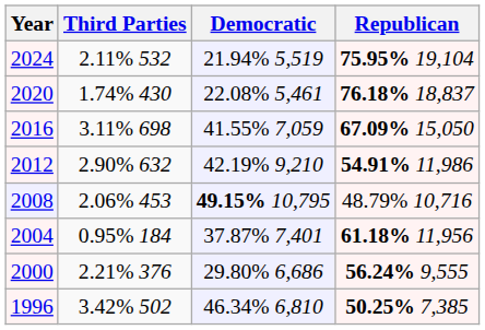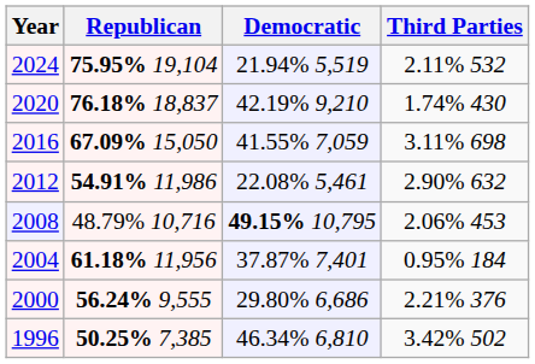 <table class="wikitable" style="float:right; font-size:95%;">
 <tr bgcolor=lightgrey>
 <th>Year</th>
+<th><a href='#'>Republican</a></th>
+<th><a href='#'>Democratic</a></th>
 <th><a href='#'>Third Parties</a></th>
-<th><a href='#'>Democratic</a></th>
-<th><a href='#'>Republican</a></th>
 </tr>
 <tr>
 <td align="center" bgcolor="#fff3f3"><a href='#'>2024</a></td>
+<td align="center" bgcolor="#fff3f3"><strong>75.95%</strong> <em>19,104</em></td>
+<td align="center" bgcolor="#f0f0ff">21.94% <em>5,519</em></td>
 <td align="center">2.11% <em>532</em></td>
-<td align="center" bgcolor="#f0f0ff">21.94% <em>5,519</em></td>
-<td align="center" bgcolor="#fff3f3"><strong>75.95%</strong> <em>19,104</em></td>
 </tr>
 <tr>
 <td align="center" bgcolor="#fff3f3"><a href='#'>2020</a></td>
+<td align="center" bgcolor="#fff3f3"><strong>76.18%</strong> <em>18,837</em></td>
+<td align="center" bgcolor="#f0f0ff">42.19% <em>9,210</em></td>
 <td align="center">1.74% <em>430</em></td>
-<td align="center" bgcolor="#f0f0ff">22.08% <em>5,461</em></td>
-<td align="center" bgcolor="#fff3f3"><strong>76.18%</strong> <em>18,837</em></td>
 </tr>
 <tr>
 <td align="center" bgcolor="#fff3f3"><a href='#'>2016</a></td>
+<td align="center" bgcolor="#fff3f3"><strong>67.09%</strong> <em>15,050</em></td>
+<td align="center" bgcolor="#f0f0ff">41.55% <em>7,059</em></td>
 <td align="center">3.11% <em>698</em></td>
-<td align="center" bgcolor="#f0f0ff">41.55% <em>7,059</em></td>
-<td align="center" bgcolor="#fff3f3"><strong>67.09%</strong> <em>15,050</em></td>
 </tr>
 <tr>
 <td align="center" bgcolor="#fff3f3"><a href='#'>2012</a></td>
+<td align="center" bgcolor="#fff3f3"><strong>54.91%</strong> <em>11,986</em></td>
+<td align="center" bgcolor="#f0f0ff">22.08% <em>5,461</em></td>
 <td align="center">2.90% <em>632</em></td>
-<td align="center" bgcolor="#f0f0ff">42.19% <em>9,210</em></td>
-<td align="center" bgcolor="#fff3f3"><strong>54.91%</strong> <em>11,986</em></td>
 </tr>
 <tr>
 <td align="center" bgcolor="#f0f0ff"><a href='#'>2008</a></td>
+<td align="center" bgcolor="#fff3f3">48.79% <em>10,716</em></td>
+<td align="center" bgcolor="#f0f0ff"><strong>49.15%</strong> <em>10,795</em></td>
 <td align="center">2.06% <em>453</em></td>
-<td align="center" bgcolor="#f0f0ff"><strong>49.15%</strong> <em>10,795</em></td>
-<td align="center" bgcolor="#fff3f3">48.79% <em>10,716</em></td>
 </tr>
 <tr>
 <td align="center" bgcolor="#fff3f3"><a href='#'>2004</a></td>
+<td align="center" bgcolor="#fff3f3"><strong>61.18%</strong> <em>11,956</em></td>
+<td align="center" bgcolor="#f0f0ff">37.87% <em>7,401</em></td>
 <td align="center">0.95% <em>184</em></td>
-<td align="center" bgcolor="#f0f0ff">37.87% <em>7,401</em></td>
-<td align="center" bgcolor="#fff3f3"><strong>61.18%</strong> <em>11,956</em></td>
 </tr>
 <tr>
 <td align="center" bgcolor="#fff3f3"><a href='#'>2000</a></td>
+<td align="center" bgcolor="#fff3f3"><strong>56.24%</strong> <em>9,555</em></td>
+<td align="center" bgcolor="#f0f0ff">29.80% <em>6,686</em></td>
 <td align="center">2.21% <em>376</em></td>
-<td align="center" bgcolor="#f0f0ff">29.80% <em>6,686</em></td>
-<td align="center" bgcolor="#fff3f3"><strong>56.24%</strong> <em>9,555</em></td>
 </tr>
 <tr>
 <td align="center" bgcolor="#fff3f3"><a href='#'>1996</a></td>
+<td align="center" bgcolor="#fff3f3"><strong>50.25%</strong> <em>7,385</em></td>
+<td align="center" bgcolor="#f0f0ff">46.34% <em>6,810</em></td>
 <td align="center">3.42% <em>502</em></td>
-<td align="center" bgcolor="#f0f0ff">46.34% <em>6,810</em></td>
-<td align="center" bgcolor="#fff3f3"><strong>50.25%</strong> <em>7,385</em></td>
 </tr>
 </table>
